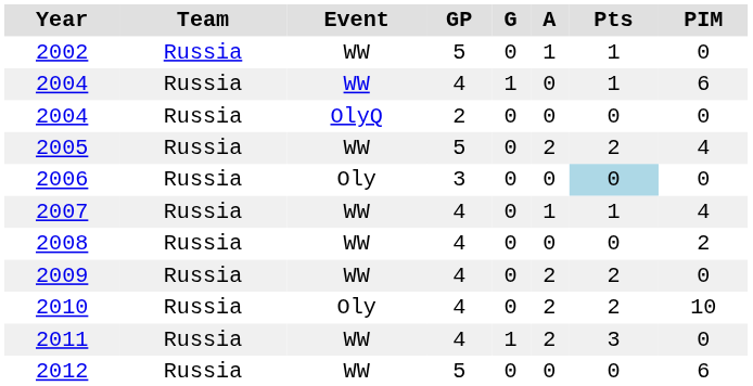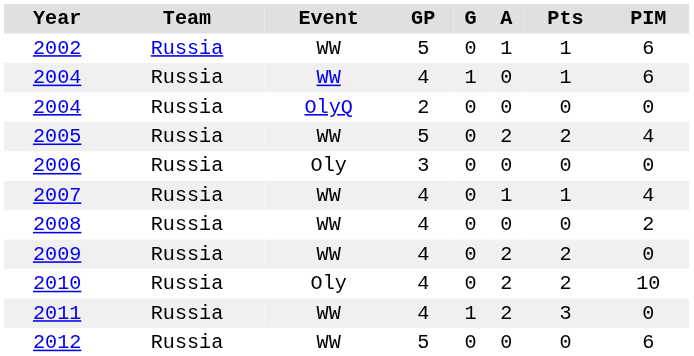 <table BORDER="0" CELLPADDING="2" CELLSPACING="0" width="35%">
 <tr ALIGN="center" bgcolor="#e0e0e0">
 <th>Year</th>
 <th>Team</th>
 <th>Event</th>
 <th>GP</th>
 <th>G</th>
 <th>A</th>
 <th>Pts</th>
 <th>PIM</th>
 </tr>
 <tr ALIGN="center">
 <td><a href='#'>2002</a></td>
 <td><a href='#'>Russia</a></td>
 <td>WW</td>
 <td>5</td>
 <td>0</td>
 <td>1</td>
 <td>1</td>
-<td>0</td>
+<td>6</td>
 </tr>
 <tr ALIGN="center" bgcolor="#f0f0f0">
 <td><a href='#'>2004</a></td>
 <td>Russia</td>
 <td><a href='#'>WW</a></td>
 <td>4</td>
 <td>1</td>
 <td>0</td>
 <td>1</td>
 <td>6</td>
 </tr>
 <tr ALIGN="center">
 <td><a href='#'>2004</a></td>
 <td>Russia</td>
 <td><a href='#'>OlyQ</a></td>
 <td>2</td>
 <td>0</td>
 <td>0</td>
 <td>0</td>
 <td>0</td>
 </tr>
 <tr ALIGN="center" bgcolor="#f0f0f0">
 <td><a href='#'>2005</a></td>
 <td>Russia</td>
 <td>WW</td>
 <td>5</td>
 <td>0</td>
 <td>2</td>
 <td>2</td>
 <td>4</td>
 </tr>
 <tr ALIGN="center">
 <td><a href='#'>2006</a></td>
 <td>Russia</td>
 <td>Oly</td>
 <td>3</td>
 <td>0</td>
 <td>0</td>
-<td style="background: lightblue;">0</td>
+<td>0</td>
 <td>0</td>
 </tr>
 <tr ALIGN="center" bgcolor="#f0f0f0">
 <td><a href='#'>2007</a></td>
 <td>Russia</td>
 <td>WW</td>
 <td>4</td>
 <td>0</td>
 <td>1</td>
 <td>1</td>
 <td>4</td>
 </tr>
 <tr ALIGN="center">
 <td><a href='#'>2008</a></td>
 <td>Russia</td>
 <td>WW</td>
 <td>4</td>
 <td>0</td>
 <td>0</td>
 <td>0</td>
 <td>2</td>
 </tr>
 <tr ALIGN="center" bgcolor="#f0f0f0">
 <td><a href='#'>2009</a></td>
 <td>Russia</td>
 <td>WW</td>
 <td>4</td>
 <td>0</td>
 <td>2</td>
 <td>2</td>
 <td>0</td>
 </tr>
 <tr ALIGN="center">
 <td><a href='#'>2010</a></td>
 <td>Russia</td>
 <td>Oly</td>
 <td>4</td>
 <td>0</td>
 <td>2</td>
 <td>2</td>
 <td>10</td>
 </tr>
 <tr ALIGN="center" bgcolor="#f0f0f0">
 <td><a href='#'>2011</a></td>
 <td>Russia</td>
 <td>WW</td>
 <td>4</td>
 <td>1</td>
 <td>2</td>
 <td>3</td>
 <td>0</td>
 </tr>
 <tr ALIGN="center">
 <td><a href='#'>2012</a></td>
 <td>Russia</td>
 <td>WW</td>
 <td>5</td>
 <td>0</td>
 <td>0</td>
 <td>0</td>
 <td>6</td>
 </tr>
 </table>
